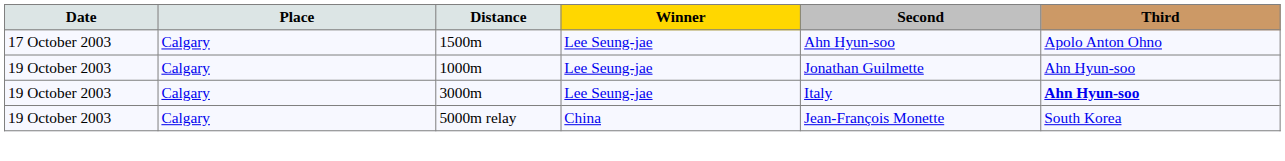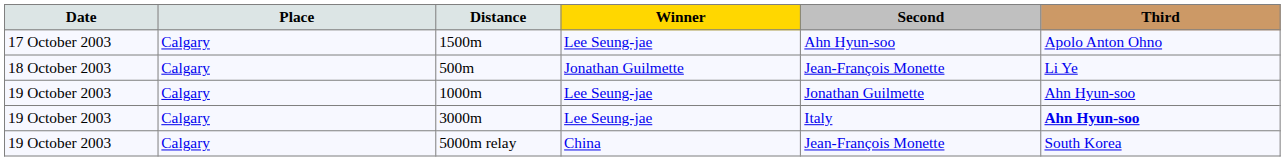 <table bgcolor="#f7f8ff" cellpadding="3" cellspacing="0" border="1" style="font-size: 95%; border: gray solid 1px; border-collapse: collapse;">
 <tr bgcolor="#CCCCCC">
 <td align="center" bgcolor="#DCE5E5" width="150"><strong>Date</strong></td>
 <td align="center" bgcolor="#DCE5E5" width="280"><strong>Place</strong></td>
 <td align="center" bgcolor="#DCE5E5" width="120"><strong>Distance</strong></td>
 <td align="center" bgcolor="gold" width="240"><strong>Winner</strong></td>
 <td align="center" bgcolor="silver" width="240"><strong>Second</strong></td>
 <td align="center" bgcolor="CC9966" width="240"><strong>Third</strong></td>
 </tr>
 <tr align="left">
 <td>17 October 2003</td>
 <td> <a href='#'>Calgary</a></td>
 <td>1500m</td>
 <td> <a href='#'>Lee Seung-jae</a></td>
 <td> <a href='#'>Ahn Hyun-soo</a></td>
 <td> <a href='#'>Apolo Anton Ohno</a></td>
+</tr>
+<tr align="left">
+<td>18 October 2003</td>
+<td> <a href='#'>Calgary</a></td>
+<td>500m</td>
+<td> <a href='#'>Jonathan Guilmette</a></td>
+<td> <a href='#'>Jean-François Monette</a></td>
+<td> <a href='#'>Li Ye</a></td>
 </tr>
 <tr align="left">
 <td>19 October 2003</td>
 <td> <a href='#'>Calgary</a></td>
 <td>1000m</td>
 <td> <a href='#'>Lee Seung-jae</a></td>
 <td> <a href='#'>Jonathan Guilmette</a></td>
 <td> <a href='#'>Ahn Hyun-soo</a></td>
 </tr>
 <tr align="left">
 <td>19 October 2003</td>
 <td> <a href='#'>Calgary</a></td>
 <td>3000m</td>
 <td> <a href='#'>Lee Seung-jae</a></td>
 <td> <a href='#'>Italy</a></td>
 <td><strong> <a href='#'>Ahn Hyun-soo</a></strong></td>
 </tr>
 <tr align="left">
 <td>19 October 2003</td>
 <td> <a href='#'>Calgary</a></td>
 <td>5000m relay</td>
 <td> <a href='#'>China</a></td>
 <td> <a href='#'>Jean-François Monette</a></td>
 <td> <a href='#'>South Korea</a></td>
 </tr>
 </table>
